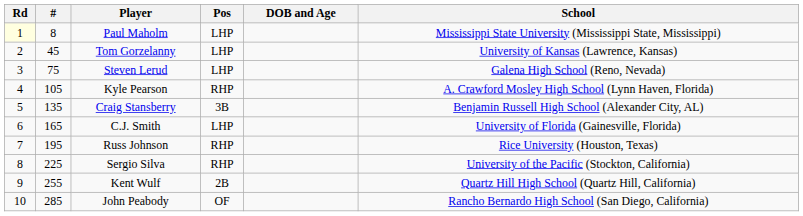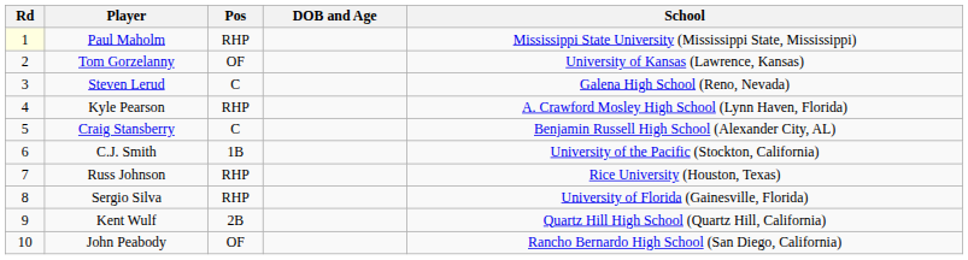 <table class="wikitable" style="text-align:center;" width="85%">
 <tr>
 <th>Rd</th>
-<th>#</th>
 <th>Player</th>
 <th>Pos</th>
 <th>DOB and Age</th>
 <th>School</th>
 </tr>
 <tr>
 <td style="background: lightyellow;">1</td>
-<td>8</td>
 <td><a href='#'>Paul Maholm</a></td>
-<td>LHP</td>
+<td>RHP</td>
 <td></td>
 <td><a href='#'>Mississippi State University</a> (Mississippi State, Mississippi)</td>
 </tr>
 <tr>
 <td>2</td>
-<td>45</td>
 <td><a href='#'>Tom Gorzelanny</a></td>
-<td>LHP</td>
+<td>OF</td>
 <td></td>
 <td><a href='#'>University of Kansas</a> (Lawrence, Kansas)</td>
 </tr>
 <tr>
 <td>3</td>
-<td>75</td>
 <td><a href='#'>Steven Lerud</a></td>
-<td>LHP</td>
+<td>C</td>
 <td></td>
 <td><a href='#'>Galena High School</a> (Reno, Nevada)</td>
 </tr>
 <tr>
 <td>4</td>
-<td>105</td>
 <td>Kyle Pearson</td>
 <td>RHP</td>
 <td></td>
 <td><a href='#'>A. Crawford Mosley High School</a> (Lynn Haven, Florida)</td>
 </tr>
 <tr>
 <td>5</td>
-<td>135</td>
 <td><a href='#'>Craig Stansberry</a></td>
-<td>3B</td>
+<td>C</td>
 <td></td>
 <td><a href='#'>Benjamin Russell High School</a> (Alexander City, AL)</td>
 </tr>
 <tr>
 <td>6</td>
-<td>165</td>
 <td>C.J. Smith</td>
-<td>LHP</td>
+<td>1B</td>
 <td></td>
-<td><a href='#'>University of Florida</a> (Gainesville, Florida)</td>
+<td><a href='#'>University of the Pacific</a> (Stockton, California)</td>
 </tr>
 <tr>
 <td>7</td>
-<td>195</td>
 <td>Russ Johnson</td>
 <td>RHP</td>
 <td></td>
 <td><a href='#'>Rice University</a> (Houston, Texas)</td>
 </tr>
 <tr>
 <td>8</td>
-<td>225</td>
 <td>Sergio Silva</td>
 <td>RHP</td>
 <td></td>
-<td><a href='#'>University of the Pacific</a> (Stockton, California)</td>
+<td><a href='#'>University of Florida</a> (Gainesville, Florida)</td>
 </tr>
 <tr>
 <td>9</td>
-<td>255</td>
 <td>Kent Wulf</td>
 <td>2B</td>
 <td></td>
 <td><a href='#'>Quartz Hill High School</a> (Quartz Hill, California)</td>
 </tr>
 <tr>
 <td>10</td>
-<td>285</td>
 <td>John Peabody</td>
 <td>OF</td>
 <td></td>
 <td><a href='#'>Rancho Bernardo High School</a> (San Diego, California)</td>
 </tr>
 </table>
